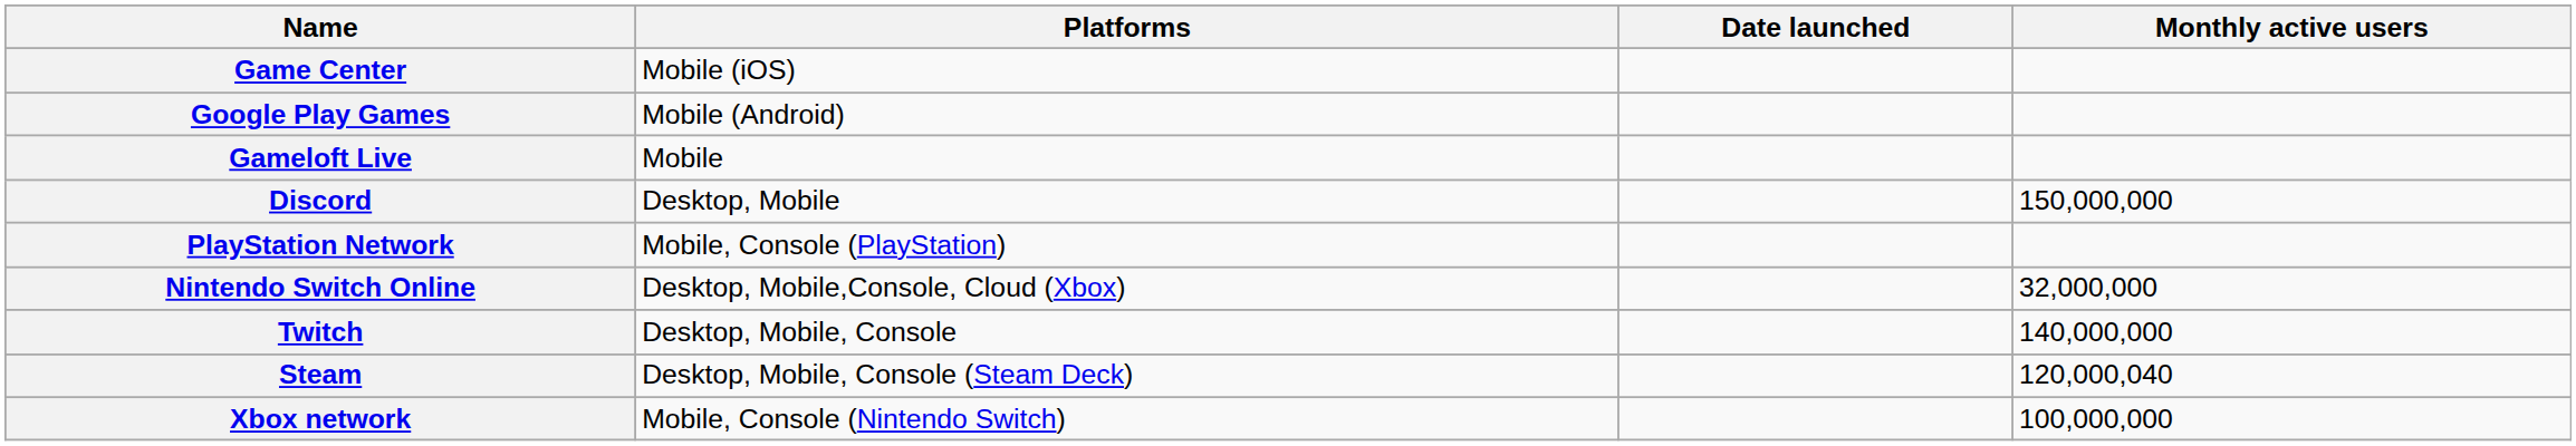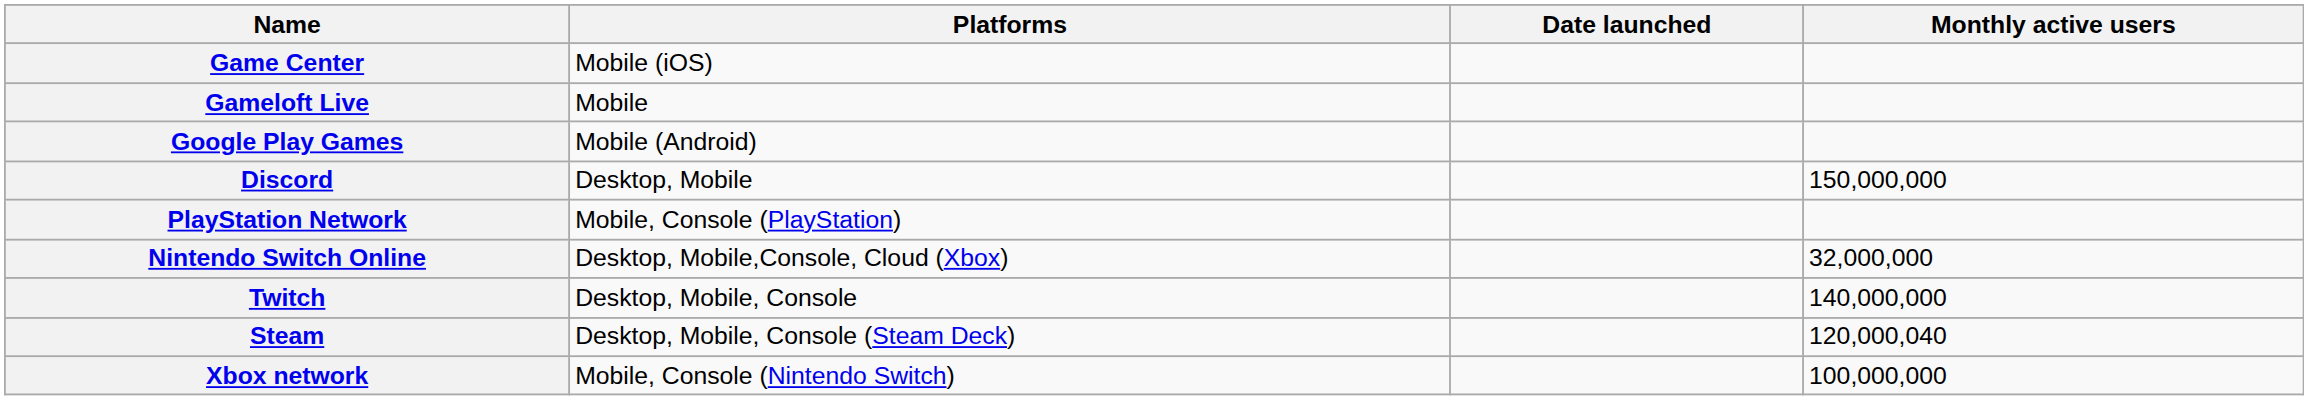 <table class="wikitable sortable" style="font-size: 85%; width: 100%">
 <tr>
 <th>Name</th>
 <th>Platforms</th>
 <th>Date launched</th>
 <th>Monthly active users</th>
 </tr>
 <tr>
 <th><a href='#'>Game Center</a></th>
 <td>Mobile (iOS)</td>
 <td></td>
 <td></td>
 </tr>
 <tr>
-<th><a href='#'>Google Play Games</a></th>
-<td>Mobile (Android)</td>
+<th><a href='#'>Gameloft Live</a></th>
+<td>Mobile</td>
 <td></td>
 <td></td>
 </tr>
 <tr>
-<th><a href='#'>Gameloft Live</a></th>
-<td>Mobile</td>
+<th><a href='#'>Google Play Games</a></th>
+<td>Mobile (Android)</td>
 <td></td>
 <td></td>
 </tr>
 <tr>
 <th><a href='#'>Discord</a></th>
 <td>Desktop, Mobile</td>
 <td></td>
 <td>150,000,000</td>
 </tr>
 <tr>
 <th><a href='#'>PlayStation Network</a></th>
 <td>Mobile, Console (<a href='#'>PlayStation</a>)</td>
 <td></td>
 <td></td>
 </tr>
 <tr>
 <th><a href='#'>Nintendo Switch Online</a></th>
 <td>Desktop, Mobile,Console, Cloud (<a href='#'>Xbox</a>)</td>
 <td></td>
 <td>32,000,000</td>
 </tr>
 <tr>
 <th><a href='#'>Twitch</a></th>
 <td>Desktop, Mobile, Console</td>
 <td></td>
 <td>140,000,000</td>
 </tr>
 <tr>
 <th><a href='#'>Steam</a></th>
 <td>Desktop, Mobile, Console (<a href='#'>Steam Deck</a>)</td>
 <td></td>
 <td>120,000,040</td>
 </tr>
 <tr>
 <th><a href='#'>Xbox network</a></th>
 <td>Mobile, Console (<a href='#'>Nintendo Switch</a>)</td>
 <td></td>
 <td>100,000,000</td>
 </tr>
 </table>
